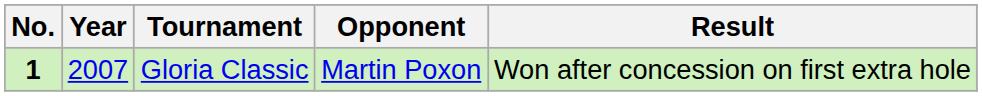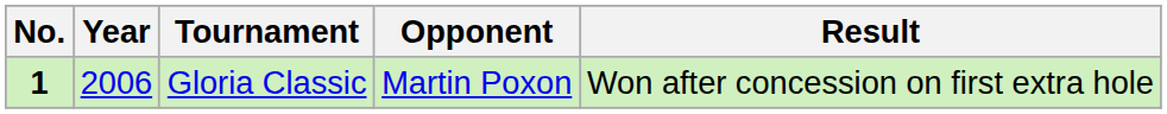 <table class="wikitable" style="font-size:95%;">
 <tr>
 <th>No.</th>
 <th>Year</th>
 <th>Tournament</th>
 <th>Opponent</th>
 <th>Result</th>
 </tr>
 <tr style="background:#D0F0C0;">
 <td align=center><strong>1</strong></td>
-<td><a href='#'>2007</a></td>
+<td><a href='#'>2006</a></td>
 <td><a href='#'>Gloria Classic</a></td>
 <td> <a href='#'>Martin Poxon</a></td>
 <td>Won after concession on first extra hole</td>
 </tr>
 </table>
